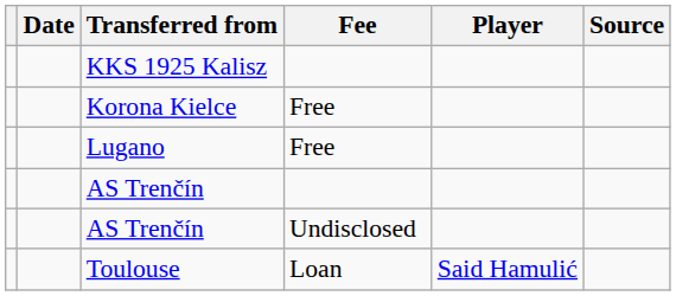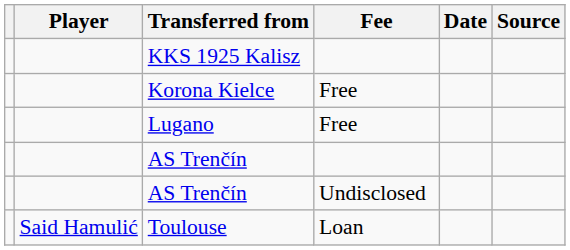 <table class="wikitable plainrowheaders sortable">
 <tr>
 <th></th>
-<th scope="col">Date</th>
+<th scope="col">Player</th>
 <th>Transferred from</th>
 <th style="width: 85px;">Fee</th>
-<th scope="col">Player</th>
+<th scope="col">Date</th>
 <th scope="col">Source</th>
 </tr>
 <tr>
 <td align="center"></td>
 <td></td>
 <td> <a href='#'>KKS 1925 Kalisz</a></td>
 <td></td>
 <td></td>
 <td></td>
 </tr>
 <tr>
 <td align="center"></td>
 <td></td>
 <td> <a href='#'>Korona Kielce</a></td>
 <td>Free</td>
 <td></td>
 <td></td>
 </tr>
 <tr>
 <td align="center"></td>
 <td></td>
 <td> <a href='#'>Lugano</a></td>
 <td>Free</td>
 <td></td>
 <td></td>
 </tr>
 <tr>
 <td align="center"></td>
 <td></td>
 <td> <a href='#'>AS Trenčín</a></td>
 <td></td>
 <td></td>
 <td></td>
 </tr>
 <tr>
 <td align="center"></td>
 <td></td>
 <td> <a href='#'>AS Trenčín</a></td>
 <td>Undisclosed</td>
 <td></td>
 <td></td>
 </tr>
 <tr>
 <td align="center"></td>
-<td></td>
+<td> <a href='#'>Said Hamulić</a></td>
 <td> <a href='#'>Toulouse</a></td>
 <td>Loan</td>
-<td> <a href='#'>Said Hamulić</a></td>
+<td></td>
 <td></td>
 </tr>
 </table>
